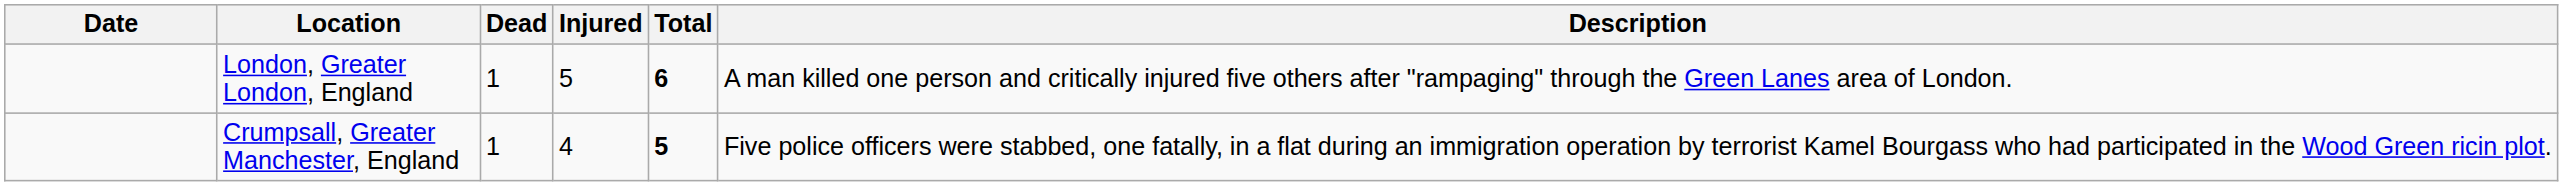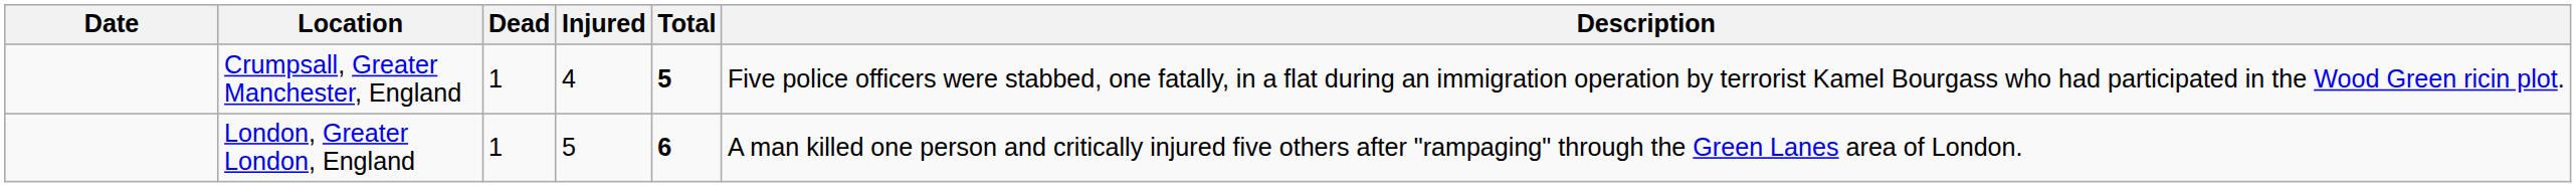 <table class="wikitable sortable">
 <tr>
 <th scope="col" style="width: 8rem;">Date</th>
 <th scope="col" style="width: 10rem;">Location</th>
 <th data-sort-type="number">Dead</th>
 <th data-sort-type="number">Injured</th>
 <th data-sort-type="number">Total</th>
 <th class="unsortable">Description</th>
 </tr>
 <tr>
 <td></td>
+<td><a href='#'>Crumpsall</a>, <a href='#'>Greater Manchester</a>, England</td>
+<td>1</td>
+<td>4</td>
+<td><strong>5</strong></td>
+<td> Five police officers were stabbed, one fatally, in a flat during an immigration operation by terrorist Kamel Bourgass who had participated in the <a href='#'>Wood Green ricin plot</a>.</td>
+</tr>
+<tr>
+<td></td>
 <td><a href='#'>London</a>, <a href='#'>Greater London</a>, England</td>
 <td>1</td>
 <td>5</td>
 <td><strong>6</strong></td>
 <td>A man killed one person and critically injured five others after "rampaging" through the <a href='#'>Green Lanes</a> area of London.</td>
 </tr>
-<tr>
-<td></td>
-<td><a href='#'>Crumpsall</a>, <a href='#'>Greater Manchester</a>, England</td>
-<td>1</td>
-<td>4</td>
-<td><strong>5</strong></td>
-<td> Five police officers were stabbed, one fatally, in a flat during an immigration operation by terrorist Kamel Bourgass who had participated in the <a href='#'>Wood Green ricin plot</a>.</td>
-</tr>
 </table>
